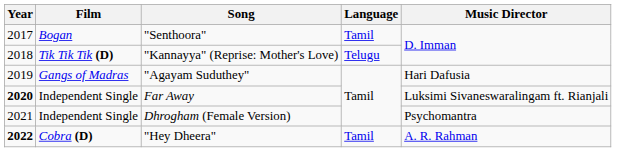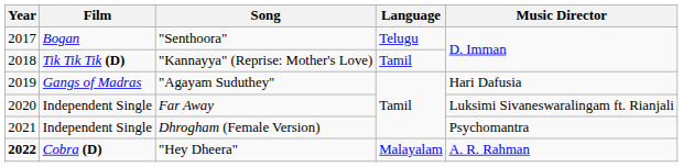 <table class="wikitable">
 <tr>
 <th>Year</th>
 <th>Film</th>
 <th>Song</th>
 <th>Language</th>
 <th>Music Director</th>
 </tr>
 <tr>
 <td>2017</td>
 <td><em><a href='#'>Bogan</a></em></td>
 <td>"Senthoora"</td>
-<td><a href='#'>Tamil</a></td>
+<td><a href='#'>Telugu</a></td>
 <td rowspan="2"><a href='#'>D. Imman</a></td>
 </tr>
 <tr>
 <td>2018</td>
 <td><a href='#'><em>Tik Tik Tik</em></a> <strong>(D)</strong></td>
 <td>"Kannayya" (Reprise: Mother's Love)</td>
-<td><a href='#'>Telugu</a></td>
+<td><a href='#'>Tamil</a></td>
 </tr>
 <tr>
 <td>2019</td>
 <td><em><a href='#'>Gangs of Madras</a></em></td>
 <td>"Agayam Suduthey"</td>
 <td rowspan="3">Tamil</td>
 <td>Hari Dafusia</td>
 </tr>
 <tr>
-<td><strong>2020</strong></td>
+<td>2020</td>
 <td>Independent Single</td>
 <td><em>Far Away</em></td>
 <td>Luksimi Sivaneswaralingam ft. Rianjali</td>
 </tr>
 <tr>
 <td>2021</td>
 <td>Independent Single</td>
 <td><em>Dhrogham</em> (Female Version)</td>
 <td>Psychomantra</td>
 </tr>
 <tr>
 <td><strong>2022</strong></td>
 <td><em><a href='#'>Cobra</a></em> <strong>(D)</strong></td>
 <td>"Hey Dheera"</td>
-<td><a href='#'>Tamil</a></td>
+<td><a href='#'>Malayalam</a></td>
 <td><a href='#'>A. R. Rahman</a></td>
 </tr>
 </table>
